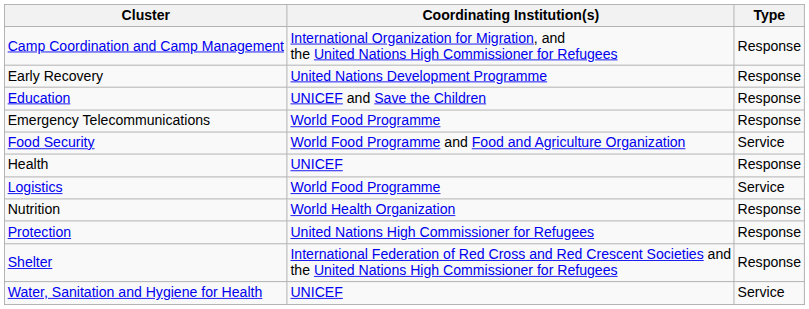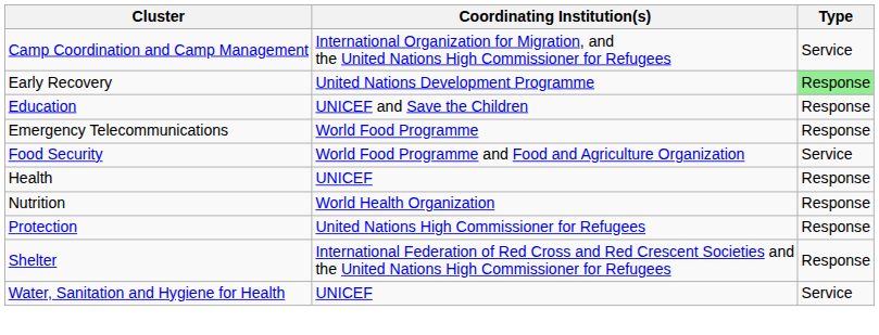 <table class="wikitable">
 <tr>
 <th>Cluster</th>
 <th>Coordinating Institution(s)</th>
 <th>Type</th>
 </tr>
 <tr>
 <td><a href='#'>Camp Coordination and Camp Management</a></td>
 <td><a href='#'>International Organization for Migration</a>, and<br>the <a href='#'>United Nations High Commissioner for Refugees</a></td>
-<td>Response</td>
+<td>Service</td>
 </tr>
 <tr>
 <td>Early Recovery</td>
 <td><a href='#'>United Nations Development Programme</a></td>
-<td>Response</td>
+<td style="background: lightgreen;">Response</td>
 </tr>
 <tr>
 <td><a href='#'>Education</a></td>
 <td><a href='#'>UNICEF</a> and <a href='#'>Save the Children</a></td>
 <td>Response</td>
 </tr>
 <tr>
 <td>Emergency Telecommunications</td>
 <td><a href='#'>World Food Programme</a></td>
 <td>Response</td>
 </tr>
 <tr>
 <td><a href='#'>Food Security</a></td>
 <td><a href='#'>World Food Programme</a> and <a href='#'>Food and Agriculture Organization</a></td>
 <td>Service</td>
 </tr>
 <tr>
 <td>Health</td>
 <td><a href='#'>UNICEF</a></td>
 <td>Response</td>
 </tr>
 <tr>
-<td><a href='#'>Logistics</a></td>
-<td><a href='#'>World Food Programme</a></td>
-<td>Service</td>
-</tr>
-<tr>
 <td>Nutrition</td>
 <td><a href='#'>World Health Organization</a></td>
 <td>Response</td>
 </tr>
 <tr>
 <td><a href='#'>Protection</a></td>
 <td><a href='#'>United Nations High Commissioner for Refugees</a></td>
 <td>Response</td>
 </tr>
 <tr>
 <td><a href='#'>Shelter</a></td>
 <td><a href='#'>International Federation of Red Cross and Red Crescent Societies</a> and<br>the <a href='#'>United Nations High Commissioner for Refugees</a></td>
 <td>Response</td>
 </tr>
 <tr>
 <td><a href='#'>Water, Sanitation and Hygiene for Health</a></td>
 <td><a href='#'>UNICEF</a></td>
 <td>Service</td>
 </tr>
 </table>
